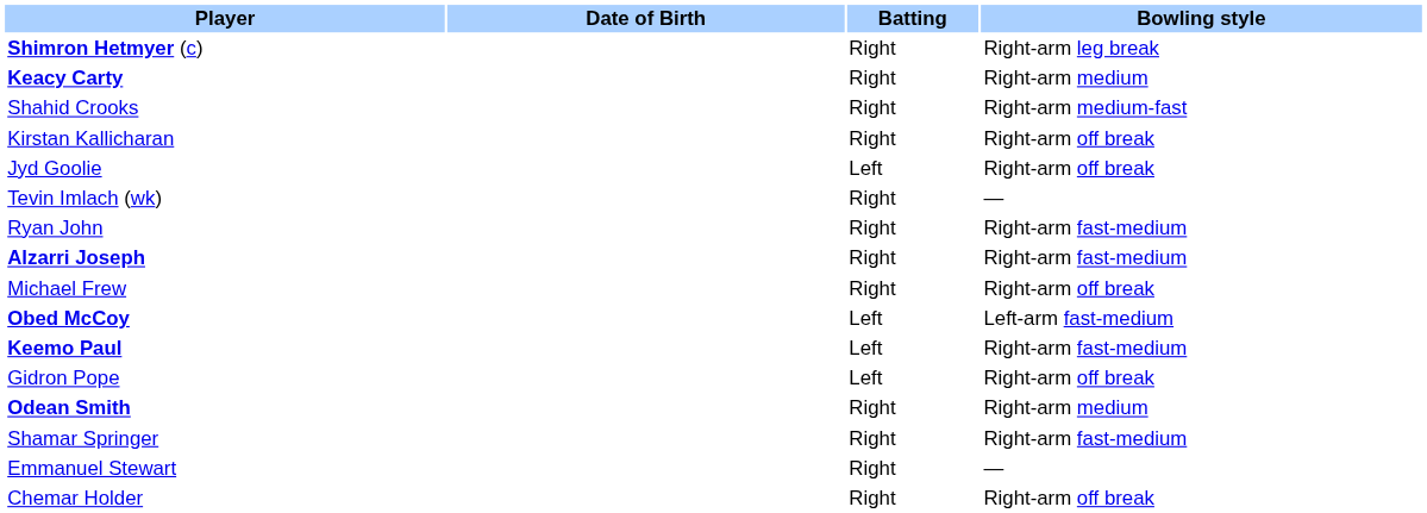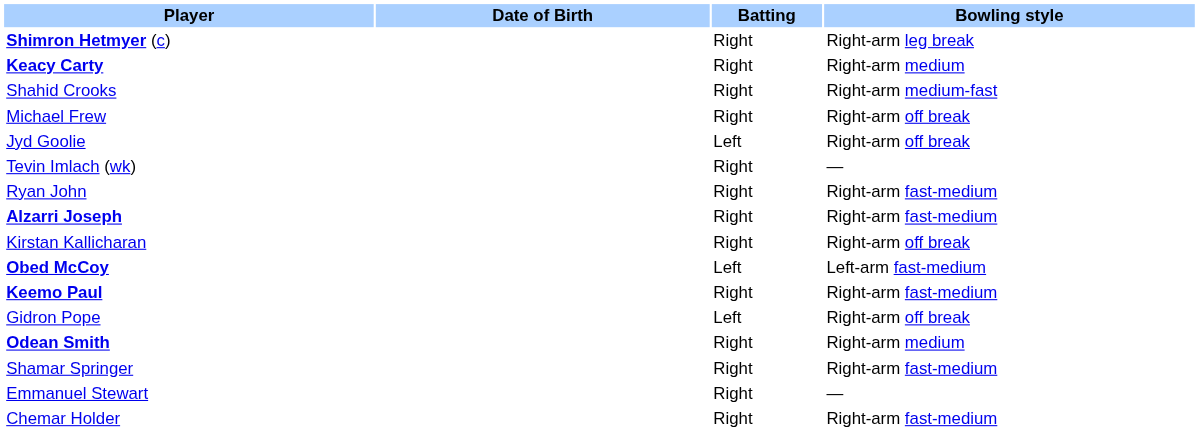 <table border="0" cellspacing="2" cellpadding="2" style="width:90%;">
 <tr style="background:#aad0ff;">
 <th width=20%>Player</th>
 <th width=18%>Date of Birth</th>
 <th width=6%>Batting</th>
 <th width=20%>Bowling style</th>
 </tr>
 <tr>
 <td><strong><a href='#'>Shimron Hetmyer</a></strong> (<a href='#'>c</a>)</td>
 <td></td>
 <td>Right</td>
 <td>Right-arm <a href='#'>leg break</a></td>
 </tr>
 <tr>
 <td><strong><a href='#'>Keacy Carty</a></strong></td>
 <td></td>
 <td>Right</td>
 <td>Right-arm <a href='#'>medium</a></td>
 </tr>
 <tr>
 <td><a href='#'>Shahid Crooks</a></td>
 <td></td>
 <td>Right</td>
 <td>Right-arm <a href='#'>medium-fast</a></td>
 </tr>
 <tr>
-<td><a href='#'>Kirstan Kallicharan</a></td>
+<td><a href='#'>Michael Frew</a></td>
 <td></td>
 <td>Right</td>
 <td>Right-arm <a href='#'>off break</a></td>
 </tr>
 <tr>
 <td><a href='#'>Jyd Goolie</a></td>
 <td></td>
 <td>Left</td>
 <td>Right-arm <a href='#'>off break</a></td>
 </tr>
 <tr>
 <td><a href='#'>Tevin Imlach</a> (<a href='#'>wk</a>)</td>
 <td></td>
 <td>Right</td>
 <td>—</td>
 </tr>
 <tr>
 <td><a href='#'>Ryan John</a></td>
 <td></td>
 <td>Right</td>
 <td>Right-arm <a href='#'>fast-medium</a></td>
 </tr>
 <tr>
 <td><strong><a href='#'>Alzarri Joseph</a></strong></td>
 <td></td>
 <td>Right</td>
 <td>Right-arm <a href='#'>fast-medium</a></td>
 </tr>
 <tr>
-<td><a href='#'>Michael Frew</a></td>
+<td><a href='#'>Kirstan Kallicharan</a></td>
 <td></td>
 <td>Right</td>
 <td>Right-arm <a href='#'>off break</a></td>
 </tr>
 <tr>
 <td><strong><a href='#'>Obed McCoy</a></strong></td>
 <td></td>
 <td>Left</td>
 <td>Left-arm <a href='#'>fast-medium</a></td>
 </tr>
 <tr>
 <td><strong><a href='#'>Keemo Paul</a></strong></td>
 <td></td>
-<td>Left</td>
+<td>Right</td>
 <td>Right-arm <a href='#'>fast-medium</a></td>
 </tr>
 <tr>
 <td><a href='#'>Gidron Pope</a></td>
 <td></td>
 <td>Left</td>
 <td>Right-arm <a href='#'>off break</a></td>
 </tr>
 <tr>
 <td><strong><a href='#'>Odean Smith</a></strong></td>
 <td></td>
 <td>Right</td>
 <td>Right-arm <a href='#'>medium</a></td>
 </tr>
 <tr>
 <td><a href='#'>Shamar Springer</a></td>
 <td></td>
 <td>Right</td>
 <td>Right-arm <a href='#'>fast-medium</a></td>
 </tr>
 <tr>
 <td><a href='#'>Emmanuel Stewart</a></td>
 <td></td>
 <td>Right</td>
 <td>—</td>
 </tr>
 <tr>
 <td><a href='#'>Chemar Holder</a></td>
 <td></td>
 <td>Right</td>
-<td>Right-arm <a href='#'>off break</a></td>
+<td>Right-arm <a href='#'>fast-medium</a></td>
 </tr>
 </table>
